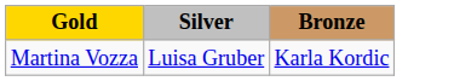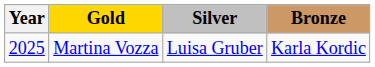 <table class="wikitable">
 <tr>
+<th>Year</th>
 <td align=center bgcolor=gold><strong>Gold</strong></td>
 <td align=center bgcolor=silver><strong>Silver</strong></td>
 <td align=center bgcolor=cc9966><strong>Bronze</strong></td>
 </tr>
 <tr>
+<td><a href='#'>2025</a></td>
 <td> <a href='#'>Martina Vozza</a></td>
 <td> <a href='#'>Luisa Gruber</a></td>
 <td> <a href='#'>Karla Kordic</a></td>
 </tr>
 </table>
